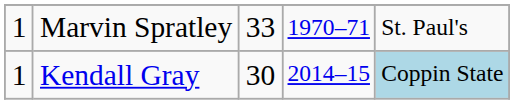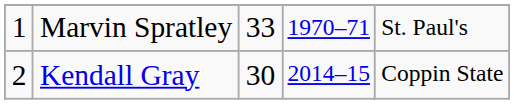 <table class="wikitable">
 <tr>
 </tr>
 <tr>
 <td>1</td>
 <td>Marvin Spratley</td>
 <td>33</td>
 <td style="font-size:80%;"><a href='#'>1970–71</a></td>
 <td style="font-size:80%;">St. Paul's</td>
 </tr>
 <tr>
-<td>1</td>
+<td>2</td>
 <td><a href='#'>Kendall Gray</a></td>
 <td>30</td>
 <td style="font-size:80%;"><a href='#'>2014–15</a></td>
-<td style="background: lightblue; font-size:80%;">Coppin State</td>
+<td style="font-size:80%;">Coppin State</td>
 </tr>
 </table>
